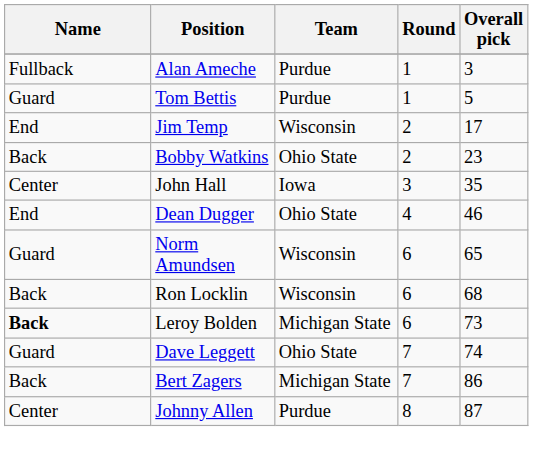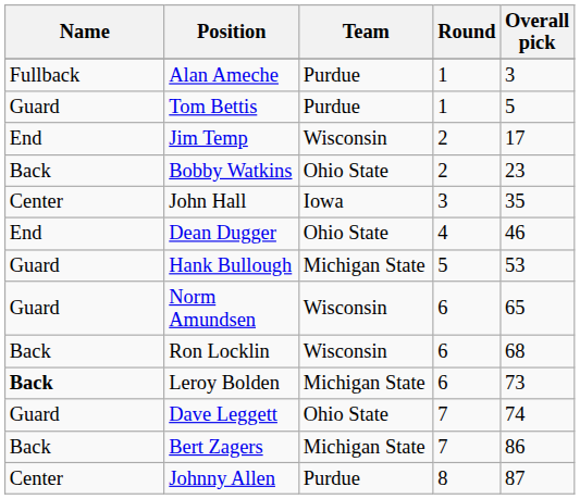 <table class="sortable wikitable">
 <tr>
 <th width="120">Name</th>
 <th width="100">Position</th>
 <th width="100">Team</th>
 <th width="25">Round</th>
 <th width="25">Overall pick</th>
 </tr>
 <tr align="left" bgcolor="">
 </tr>
 <tr>
 <td>Fullback</td>
 <td><a href='#'>Alan Ameche</a></td>
 <td>Purdue</td>
 <td>1</td>
 <td>3</td>
 </tr>
 <tr>
 <td>Guard</td>
 <td><a href='#'>Tom Bettis</a></td>
 <td>Purdue</td>
 <td>1</td>
 <td>5</td>
 </tr>
 <tr>
 <td>End</td>
 <td><a href='#'>Jim Temp</a></td>
 <td>Wisconsin</td>
 <td>2</td>
 <td>17</td>
 </tr>
 <tr>
 <td>Back</td>
 <td><a href='#'>Bobby Watkins</a></td>
 <td>Ohio State</td>
 <td>2</td>
 <td>23</td>
 </tr>
 <tr>
 <td>Center</td>
 <td>John Hall</td>
 <td>Iowa</td>
 <td>3</td>
 <td>35</td>
 </tr>
 <tr>
 <td>End</td>
 <td><a href='#'>Dean Dugger</a></td>
 <td>Ohio State</td>
 <td>4</td>
 <td>46</td>
 </tr>
 <tr>
 <td>Guard</td>
+<td><a href='#'>Hank Bullough</a></td>
+<td>Michigan State</td>
+<td>5</td>
+<td>53</td>
+</tr>
+<tr>
+<td>Guard</td>
 <td><a href='#'>Norm Amundsen</a></td>
 <td>Wisconsin</td>
 <td>6</td>
 <td>65</td>
 </tr>
 <tr>
 <td>Back</td>
 <td>Ron Locklin</td>
 <td>Wisconsin</td>
 <td>6</td>
 <td>68</td>
 </tr>
 <tr>
 <td><strong>Back</strong></td>
 <td>Leroy Bolden</td>
 <td>Michigan State</td>
 <td>6</td>
 <td>73</td>
 </tr>
 <tr>
 <td>Guard</td>
 <td><a href='#'>Dave Leggett</a></td>
 <td>Ohio State</td>
 <td>7</td>
 <td>74</td>
 </tr>
 <tr>
 <td>Back</td>
 <td><a href='#'>Bert Zagers</a></td>
 <td>Michigan State</td>
 <td>7</td>
 <td>86</td>
 </tr>
 <tr>
 <td>Center</td>
 <td><a href='#'>Johnny Allen</a></td>
 <td>Purdue</td>
 <td>8</td>
 <td>87</td>
 </tr>
 </table>
